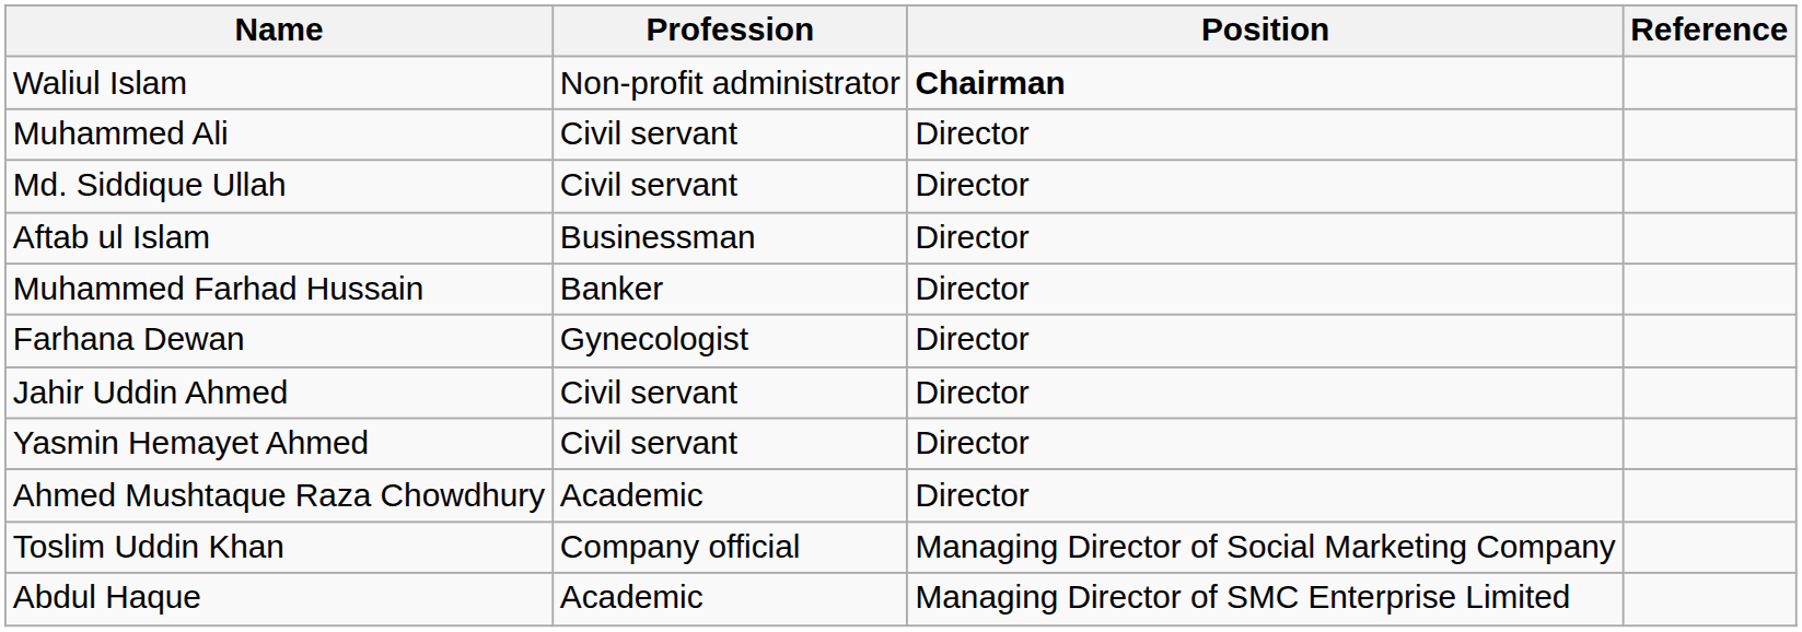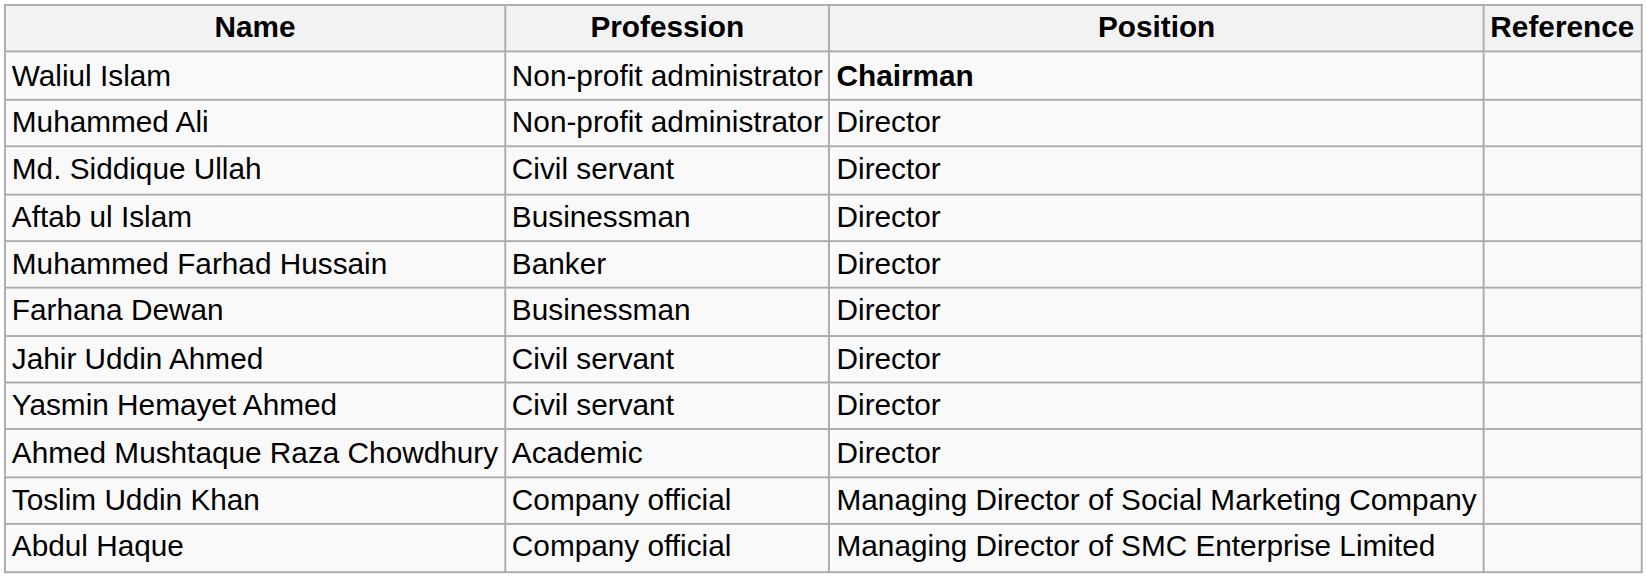 <table class="wikitable">
 <tr>
 <th>Name</th>
 <th>Profession</th>
 <th>Position</th>
 <th>Reference</th>
 </tr>
 <tr>
 <td>Waliul Islam</td>
 <td>Non-profit administrator</td>
 <td><strong>Chairman</strong></td>
 <td></td>
 </tr>
 <tr>
 <td>Muhammed Ali</td>
-<td>Civil servant</td>
+<td>Non-profit administrator</td>
 <td>Director</td>
 <td></td>
 </tr>
 <tr>
 <td>Md. Siddique Ullah</td>
 <td>Civil servant</td>
 <td>Director</td>
 <td></td>
 </tr>
 <tr>
 <td>Aftab ul Islam</td>
 <td>Businessman</td>
 <td>Director</td>
 <td></td>
 </tr>
 <tr>
 <td>Muhammed Farhad Hussain</td>
 <td>Banker</td>
 <td>Director</td>
 <td></td>
 </tr>
 <tr>
 <td>Farhana Dewan</td>
-<td>Gynecologist</td>
+<td>Businessman</td>
 <td>Director</td>
 <td></td>
 </tr>
 <tr>
 <td>Jahir Uddin Ahmed</td>
 <td>Civil servant</td>
 <td>Director</td>
 <td></td>
 </tr>
 <tr>
 <td>Yasmin Hemayet Ahmed</td>
 <td>Civil servant</td>
 <td>Director</td>
 <td></td>
 </tr>
 <tr>
 <td>Ahmed Mushtaque Raza Chowdhury</td>
 <td>Academic</td>
 <td>Director</td>
 <td></td>
 </tr>
 <tr>
 <td>Toslim Uddin Khan</td>
 <td>Company official</td>
 <td>Managing Director of Social Marketing Company</td>
 <td></td>
 </tr>
 <tr>
 <td>Abdul Haque</td>
-<td>Academic</td>
+<td>Company official</td>
 <td>Managing Director of SMC Enterprise Limited</td>
 <td></td>
 </tr>
 </table>
